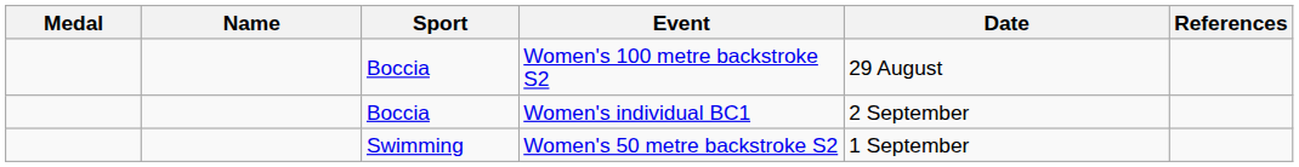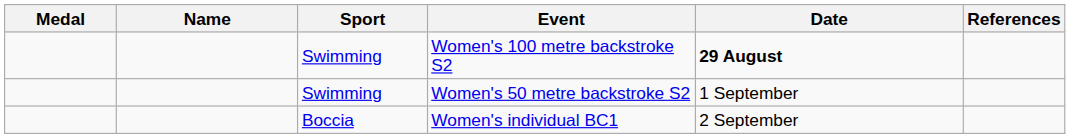 <table class="wikitable sortable" style="font-size:95%">
 <tr>
 <th style="width:6em">Medal</th>
 <th style="width:10em">Name</th>
 <th style="width:7em">Sport</th>
 <th style="width:15em">Event</th>
 <th style="width:15em">Date</th>
 <th>References</th>
 </tr>
 <tr>
 <td></td>
 <td></td>
-<td><a href='#'>Boccia</a></td>
+<td><a href='#'>Swimming</a></td>
 <td><a href='#'>Women's 100 metre backstroke S2</a></td>
-<td>29 August</td>
+<td><strong>29 August</strong></td>
+<td></td>
+</tr>
+<tr>
+<td></td>
+<td></td>
+<td><a href='#'>Swimming</a></td>
+<td><a href='#'>Women's 50 metre backstroke S2</a></td>
+<td>1 September</td>
 <td></td>
 </tr>
 <tr>
 <td></td>
 <td></td>
 <td><a href='#'>Boccia</a></td>
 <td><a href='#'>Women's individual BC1</a></td>
 <td>2 September</td>
 <td></td>
 </tr>
-<tr>
-<td></td>
-<td></td>
-<td><a href='#'>Swimming</a></td>
-<td><a href='#'>Women's 50 metre backstroke S2</a></td>
-<td>1 September</td>
-<td></td>
-</tr>
 </table>
